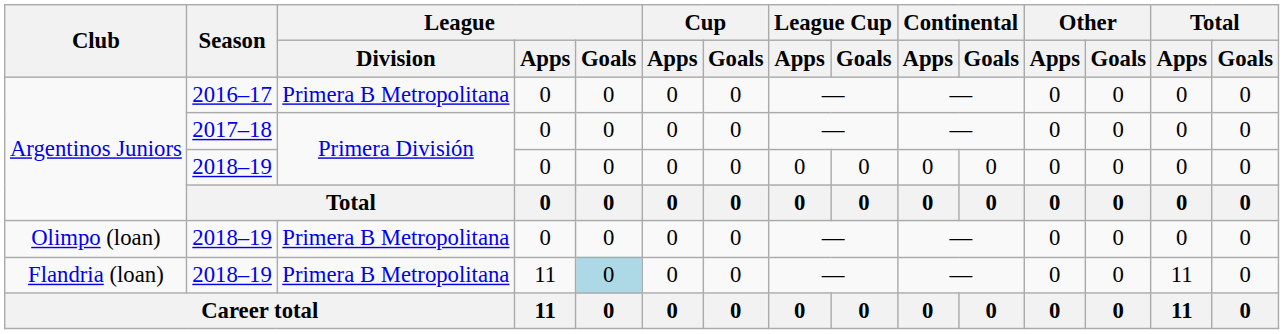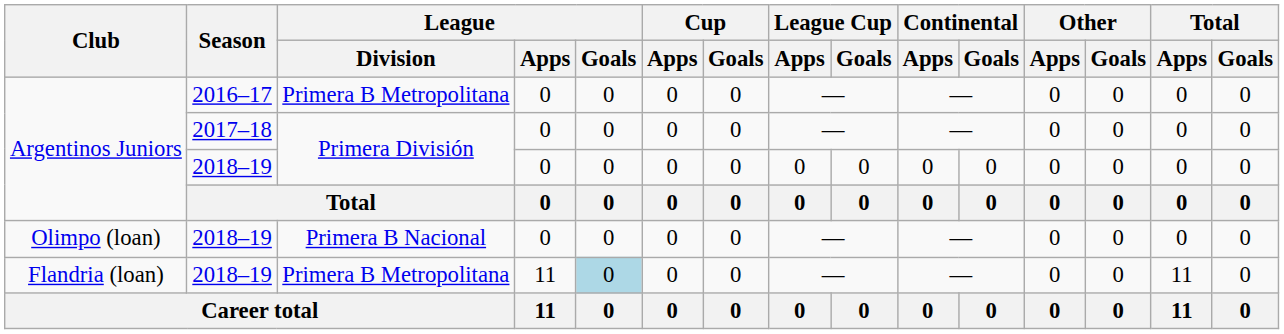 <table class="wikitable" style="text-align:center">
 <tr>
 <th rowspan="2">Club</th>
 <th rowspan="2">Season</th>
 <th colspan="3">League</th>
 <th colspan="2">Cup</th>
 <th colspan="2">League Cup</th>
 <th colspan="2">Continental</th>
 <th colspan="2">Other</th>
 <th colspan="2">Total</th>
 </tr>
 <tr>
 <th>Division</th>
 <th>Apps</th>
 <th>Goals</th>
 <th>Apps</th>
 <th>Goals</th>
 <th>Apps</th>
 <th>Goals</th>
 <th>Apps</th>
 <th>Goals</th>
 <th>Apps</th>
 <th>Goals</th>
 <th>Apps</th>
 <th>Goals</th>
 </tr>
 <tr>
 <td rowspan="4"><a href='#'>Argentinos Juniors</a></td>
 <td><a href='#'>2016–17</a></td>
 <td rowspan="1"><a href='#'>Primera B Metropolitana</a></td>
 <td>0</td>
 <td>0</td>
 <td>0</td>
 <td>0</td>
 <td colspan="2">—</td>
 <td colspan="2">—</td>
 <td>0</td>
 <td>0</td>
 <td>0</td>
 <td>0</td>
 </tr>
 <tr>
 <td><a href='#'>2017–18</a></td>
 <td rowspan="2"><a href='#'>Primera División</a></td>
 <td>0</td>
 <td>0</td>
 <td>0</td>
 <td>0</td>
 <td colspan="2">—</td>
 <td colspan="2">—</td>
 <td>0</td>
 <td>0</td>
 <td>0</td>
 <td>0</td>
 </tr>
 <tr>
 <td><a href='#'>2018–19</a></td>
 <td>0</td>
 <td>0</td>
 <td>0</td>
 <td>0</td>
 <td>0</td>
 <td>0</td>
 <td>0</td>
 <td>0</td>
 <td>0</td>
 <td>0</td>
 <td>0</td>
 <td>0</td>
 </tr>
 <tr>
 <th colspan="2">Total</th>
 <th>0</th>
 <th>0</th>
 <th>0</th>
 <th>0</th>
 <th>0</th>
 <th>0</th>
 <th>0</th>
 <th>0</th>
 <th>0</th>
 <th>0</th>
 <th>0</th>
 <th>0</th>
 </tr>
 <tr>
 <td rowspan="1"><a href='#'>Olimpo</a> (loan)</td>
 <td><a href='#'>2018–19</a></td>
-<td rowspan="1"><a href='#'>Primera B Metropolitana</a></td>
+<td rowspan="1"><a href='#'>Primera B Nacional</a></td>
 <td>0</td>
 <td>0</td>
 <td>0</td>
 <td>0</td>
 <td colspan="2">—</td>
 <td colspan="2">—</td>
 <td>0</td>
 <td>0</td>
 <td>0</td>
 <td>0</td>
 </tr>
 <tr>
 <td rowspan="1"><a href='#'>Flandria</a> (loan)</td>
 <td><a href='#'>2018–19</a></td>
 <td rowspan="1"><a href='#'>Primera B Metropolitana</a></td>
 <td>11</td>
 <td style="background: lightblue;">0</td>
 <td>0</td>
 <td>0</td>
 <td colspan="2">—</td>
 <td colspan="2">—</td>
 <td>0</td>
 <td>0</td>
 <td>11</td>
 <td>0</td>
 </tr>
 <tr>
 <th colspan="3">Career total</th>
 <th>11</th>
 <th>0</th>
 <th>0</th>
 <th>0</th>
 <th>0</th>
 <th>0</th>
 <th>0</th>
 <th>0</th>
 <th>0</th>
 <th>0</th>
 <th>11</th>
 <th>0</th>
 </tr>
 </table>
